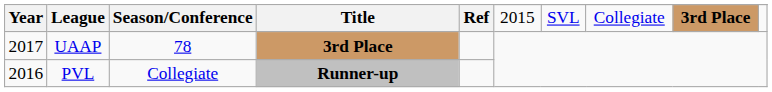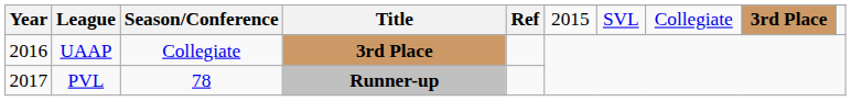 <table class="wikitable sortable" style="text-align:center" width="80%">
 <tr>
 <th style="width:5px;" rowspan="2">Year</th>
 <th style="width:25px;" rowspan="2">League</th>
 <th style="width:100px;" rowspan="2">Season/Conference</th>
 <th style="width:180px;" rowspan="2">Title</th>
 <th style="width:25px;" rowspan="2">Ref</th>
 </tr>
 <tr>
 <td>2015</td>
 <td><a href='#'>SVL</a></td>
 <td><a href='#'>Collegiate</a></td>
 <td style="background:#c96;"><strong>3rd Place</strong></td>
 <td></td>
 </tr>
 <tr>
-<td>2017</td>
+<td>2016</td>
 <td><a href='#'>UAAP</a></td>
-<td><a href='#'>78</a></td>
+<td><a href='#'>Collegiate</a></td>
 <td style="background:#c96;"><strong>3rd Place</strong></td>
 <td></td>
 </tr>
 <tr>
-<td>2016</td>
+<td>2017</td>
 <td><a href='#'>PVL</a></td>
-<td><a href='#'>Collegiate</a></td>
+<td><a href='#'>78</a></td>
 <td style="background:silver;"><strong>Runner-up</strong></td>
 <td></td>
 </tr>
 </table>
